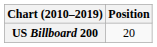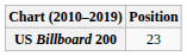 <table class="wikitable plainrowheaders" style="text-align:center">
 <tr>
 <th scope="col">Chart (2010–2019)</th>
 <th scope="col">Position</th>
 </tr>
 <tr>
 <th scope="row">US <em>Billboard</em> 200</th>
-<td>20</td>
+<td>23</td>
 </tr>
 </table>
